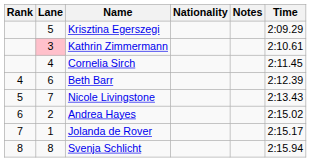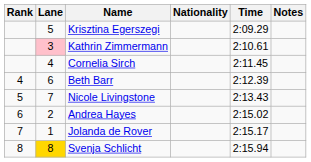 <table class="wikitable sortable" style="text-align:center">
 <tr>
 <th>Rank</th>
 <th>Lane</th>
 <th>Name</th>
 <th>Nationality</th>
+<th>Time</th>
 <th>Notes</th>
-<th>Time</th>
 </tr>
 <tr>
 <td></td>
 <td>5</td>
 <td align=left><a href='#'>Krisztina Egerszegi</a></td>
 <td align=left></td>
+<td>2:09.29</td>
 <td></td>
-<td>2:09.29</td>
 </tr>
 <tr>
 <td></td>
 <td style="background: pink;">3</td>
 <td align=left><a href='#'>Kathrin Zimmermann</a></td>
 <td align=left></td>
+<td>2:10.61</td>
 <td></td>
-<td>2:10.61</td>
 </tr>
 <tr>
 <td></td>
 <td>4</td>
 <td align=left><a href='#'>Cornelia Sirch</a></td>
 <td align=left></td>
+<td>2:11.45</td>
 <td></td>
-<td>2:11.45</td>
 </tr>
 <tr>
 <td>4</td>
 <td>6</td>
 <td align=left><a href='#'>Beth Barr</a></td>
 <td align=left></td>
+<td>2:12.39</td>
 <td></td>
-<td>2:12.39</td>
 </tr>
 <tr>
 <td>5</td>
 <td>7</td>
 <td align=left><a href='#'>Nicole Livingstone</a></td>
 <td align=left></td>
+<td>2:13.43</td>
 <td></td>
-<td>2:13.43</td>
 </tr>
 <tr>
 <td>6</td>
 <td>2</td>
 <td align=left><a href='#'>Andrea Hayes</a></td>
 <td align=left></td>
+<td>2:15.02</td>
 <td></td>
-<td>2:15.02</td>
 </tr>
 <tr>
 <td>7</td>
 <td>1</td>
 <td align=left><a href='#'>Jolanda de Rover</a></td>
 <td align=left></td>
+<td>2:15.17</td>
 <td></td>
-<td>2:15.17</td>
 </tr>
 <tr>
 <td>8</td>
-<td>8</td>
+<td style="background: gold;">8</td>
 <td align=left><a href='#'>Svenja Schlicht</a></td>
 <td align=left></td>
+<td>2:15.94</td>
 <td></td>
-<td>2:15.94</td>
 </tr>
 </table>
